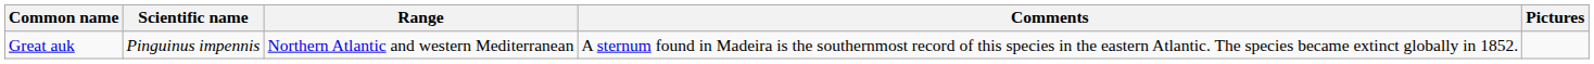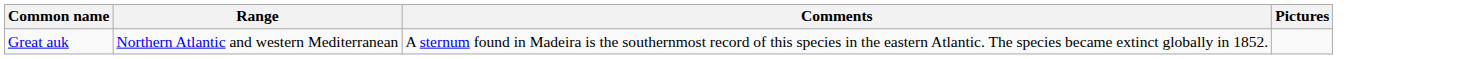 <table class="wikitable">
 <tr>
 <th>Common name</th>
-<th>Scientific name</th>
 <th>Range</th>
 <th class="unsortable">Comments</th>
 <th class="unsortable">Pictures</th>
 </tr>
 <tr>
 <td><a href='#'>Great auk</a></td>
-<td><em>Pinguinus impennis</em></td>
 <td><a href='#'>Northern Atlantic</a> and western Mediterranean</td>
 <td>A <a href='#'>sternum</a> found in Madeira is the southernmost record of this species in the eastern Atlantic. The species became extinct globally in 1852.</td>
 <td></td>
 </tr>
 </table>
